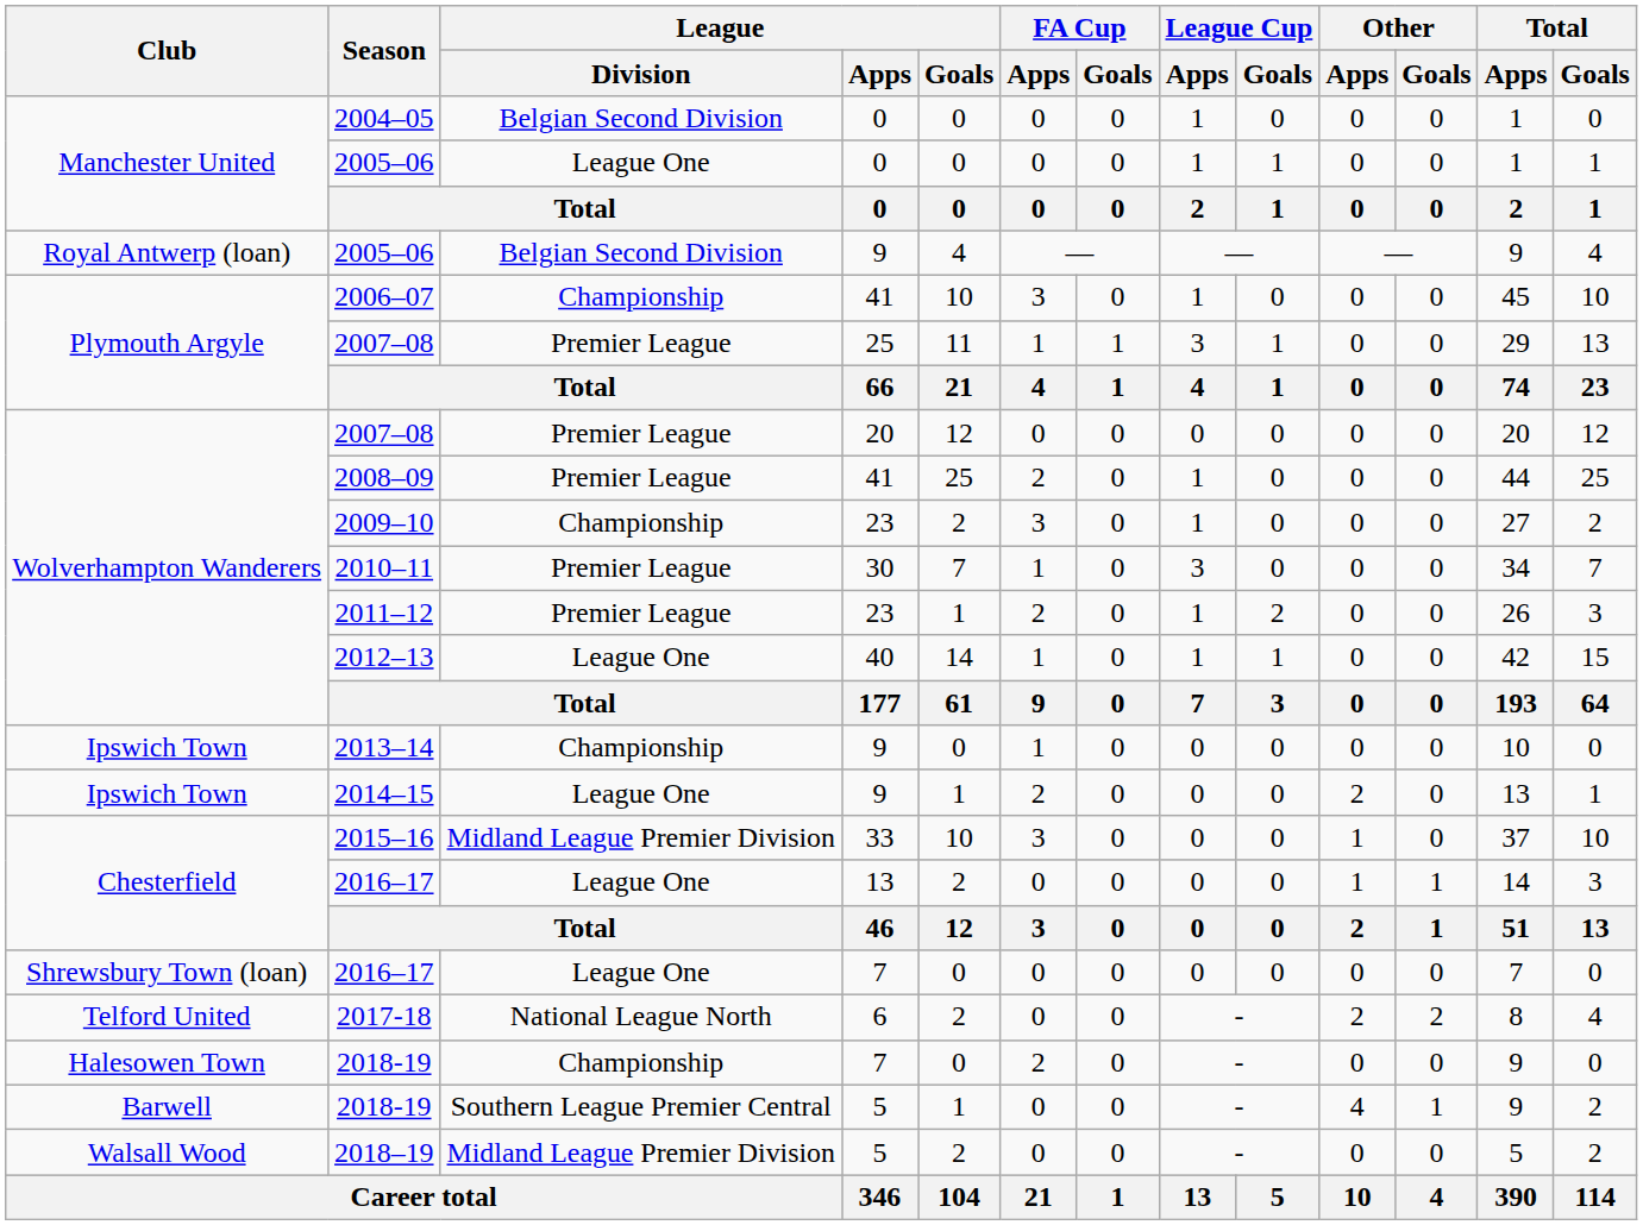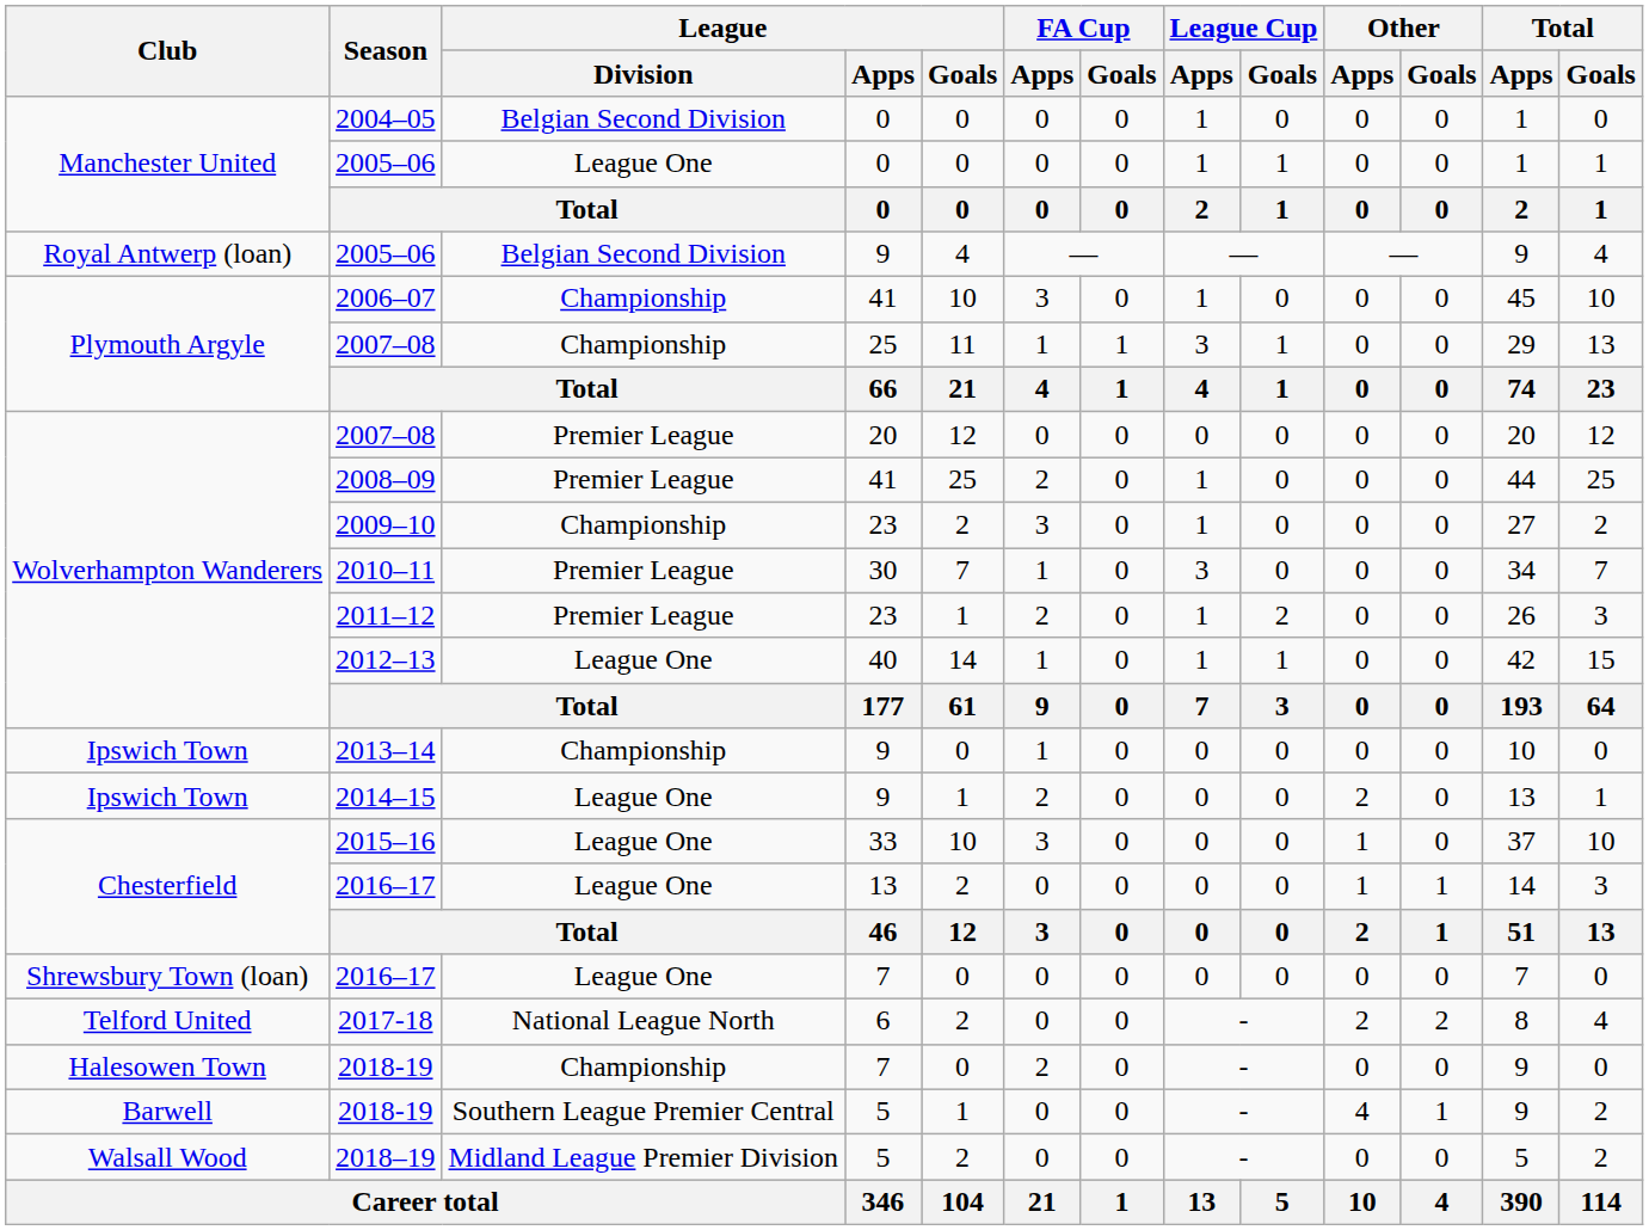 <table class="wikitable" style="text-align:center">
 <tr>
 <th rowspan="2">Club</th>
 <th rowspan="2">Season</th>
 <th colspan="3">League</th>
 <th colspan="2"><a href='#'>FA Cup</a></th>
 <th colspan="2"><a href='#'>League Cup</a></th>
 <th colspan="2">Other</th>
 <th colspan="2">Total</th>
 </tr>
 <tr>
 <th>Division</th>
 <th>Apps</th>
 <th>Goals</th>
 <th>Apps</th>
 <th>Goals</th>
 <th>Apps</th>
 <th>Goals</th>
 <th>Apps</th>
 <th>Goals</th>
 <th>Apps</th>
 <th>Goals</th>
 </tr>
 <tr>
 <td rowspan="3"><a href='#'>Manchester United</a></td>
 <td><a href='#'>2004–05</a></td>
 <td><a href='#'>Belgian Second Division</a></td>
 <td>0</td>
 <td>0</td>
 <td>0</td>
 <td>0</td>
 <td>1</td>
 <td>0</td>
 <td>0</td>
 <td>0</td>
 <td>1</td>
 <td>0</td>
 </tr>
 <tr>
 <td><a href='#'>2005–06</a></td>
 <td>League One</td>
 <td>0</td>
 <td>0</td>
 <td>0</td>
 <td>0</td>
 <td>1</td>
 <td>1</td>
 <td>0</td>
 <td>0</td>
 <td>1</td>
 <td>1</td>
 </tr>
 <tr>
 <th colspan="2">Total</th>
 <th>0</th>
 <th>0</th>
 <th>0</th>
 <th>0</th>
 <th>2</th>
 <th>1</th>
 <th>0</th>
 <th>0</th>
 <th>2</th>
 <th>1</th>
 </tr>
 <tr>
 <td><a href='#'>Royal Antwerp</a> (loan)</td>
 <td><a href='#'>2005–06</a></td>
 <td><a href='#'>Belgian Second Division</a></td>
 <td>9</td>
 <td>4</td>
 <td colspan="2">—</td>
 <td colspan="2">—</td>
 <td colspan="2">—</td>
 <td>9</td>
 <td>4</td>
 </tr>
 <tr>
 <td rowspan="3"><a href='#'>Plymouth Argyle</a></td>
 <td><a href='#'>2006–07</a></td>
 <td><a href='#'>Championship</a></td>
 <td>41</td>
 <td>10</td>
 <td>3</td>
 <td>0</td>
 <td>1</td>
 <td>0</td>
 <td>0</td>
 <td>0</td>
 <td>45</td>
 <td>10</td>
 </tr>
 <tr>
 <td><a href='#'>2007–08</a></td>
-<td>Premier League</td>
+<td>Championship</td>
 <td>25</td>
 <td>11</td>
 <td>1</td>
 <td>1</td>
 <td>3</td>
 <td>1</td>
 <td>0</td>
 <td>0</td>
 <td>29</td>
 <td>13</td>
 </tr>
 <tr>
 <th colspan="2">Total</th>
 <th>66</th>
 <th>21</th>
 <th>4</th>
 <th>1</th>
 <th>4</th>
 <th>1</th>
 <th>0</th>
 <th>0</th>
 <th>74</th>
 <th>23</th>
 </tr>
 <tr>
 <td rowspan="7"><a href='#'>Wolverhampton Wanderers</a></td>
 <td><a href='#'>2007–08</a></td>
 <td>Premier League</td>
 <td>20</td>
 <td>12</td>
 <td>0</td>
 <td>0</td>
 <td>0</td>
 <td>0</td>
 <td>0</td>
 <td>0</td>
 <td>20</td>
 <td>12</td>
 </tr>
 <tr>
 <td><a href='#'>2008–09</a></td>
 <td>Premier League</td>
 <td>41</td>
 <td>25</td>
 <td>2</td>
 <td>0</td>
 <td>1</td>
 <td>0</td>
 <td>0</td>
 <td>0</td>
 <td>44</td>
 <td>25</td>
 </tr>
 <tr>
 <td><a href='#'>2009–10</a></td>
 <td>Championship</td>
 <td>23</td>
 <td>2</td>
 <td>3</td>
 <td>0</td>
 <td>1</td>
 <td>0</td>
 <td>0</td>
 <td>0</td>
 <td>27</td>
 <td>2</td>
 </tr>
 <tr>
 <td><a href='#'>2010–11</a></td>
 <td>Premier League</td>
 <td>30</td>
 <td>7</td>
 <td>1</td>
 <td>0</td>
 <td>3</td>
 <td>0</td>
 <td>0</td>
 <td>0</td>
 <td>34</td>
 <td>7</td>
 </tr>
 <tr>
 <td><a href='#'>2011–12</a></td>
 <td>Premier League</td>
 <td>23</td>
 <td>1</td>
 <td>2</td>
 <td>0</td>
 <td>1</td>
 <td>2</td>
 <td>0</td>
 <td>0</td>
 <td>26</td>
 <td>3</td>
 </tr>
 <tr>
 <td><a href='#'>2012–13</a></td>
 <td>League One</td>
 <td>40</td>
 <td>14</td>
 <td>1</td>
 <td>0</td>
 <td>1</td>
 <td>1</td>
 <td>0</td>
 <td>0</td>
 <td>42</td>
 <td>15</td>
 </tr>
 <tr>
 <th colspan="2">Total</th>
 <th>177</th>
 <th>61</th>
 <th>9</th>
 <th>0</th>
 <th>7</th>
 <th>3</th>
 <th>0</th>
 <th>0</th>
 <th>193</th>
 <th>64</th>
 </tr>
 <tr>
 <td><a href='#'>Ipswich Town</a></td>
 <td><a href='#'>2013–14</a></td>
 <td>Championship</td>
 <td>9</td>
 <td>0</td>
 <td>1</td>
 <td>0</td>
 <td>0</td>
 <td>0</td>
 <td>0</td>
 <td>0</td>
 <td>10</td>
 <td>0</td>
 </tr>
 <tr>
 <td><a href='#'>Ipswich Town</a></td>
 <td><a href='#'>2014–15</a></td>
 <td>League One</td>
 <td>9</td>
 <td>1</td>
 <td>2</td>
 <td>0</td>
 <td>0</td>
 <td>0</td>
 <td>2</td>
 <td>0</td>
 <td>13</td>
 <td>1</td>
 </tr>
 <tr>
 <td rowspan="3"><a href='#'>Chesterfield</a></td>
 <td><a href='#'>2015–16</a></td>
-<td><a href='#'>Midland League</a> Premier Division</td>
+<td>League One</td>
 <td>33</td>
 <td>10</td>
 <td>3</td>
 <td>0</td>
 <td>0</td>
 <td>0</td>
 <td>1</td>
 <td>0</td>
 <td>37</td>
 <td>10</td>
 </tr>
 <tr>
 <td><a href='#'>2016–17</a></td>
 <td>League One</td>
 <td>13</td>
 <td>2</td>
 <td>0</td>
 <td>0</td>
 <td>0</td>
 <td>0</td>
 <td>1</td>
 <td>1</td>
 <td>14</td>
 <td>3</td>
 </tr>
 <tr>
 <th colspan="2">Total</th>
 <th>46</th>
 <th>12</th>
 <th>3</th>
 <th>0</th>
 <th>0</th>
 <th>0</th>
 <th>2</th>
 <th>1</th>
 <th>51</th>
 <th>13</th>
 </tr>
 <tr>
 <td><a href='#'>Shrewsbury Town</a> (loan)</td>
 <td><a href='#'>2016–17</a></td>
 <td>League One</td>
 <td>7</td>
 <td>0</td>
 <td>0</td>
 <td>0</td>
 <td>0</td>
 <td>0</td>
 <td>0</td>
 <td>0</td>
 <td>7</td>
 <td>0</td>
 </tr>
 <tr>
 <td><a href='#'>Telford United</a></td>
 <td><a href='#'>2017-18</a></td>
 <td>National League North</td>
 <td>6</td>
 <td>2</td>
 <td>0</td>
 <td>0</td>
 <td colspan="2">-</td>
 <td>2</td>
 <td>2</td>
 <td>8</td>
 <td>4</td>
 </tr>
 <tr>
 <td><a href='#'>Halesowen Town</a></td>
 <td><a href='#'>2018-19</a></td>
 <td>Championship</td>
 <td>7</td>
 <td>0</td>
 <td>2</td>
 <td>0</td>
 <td colspan="2">-</td>
 <td>0</td>
 <td>0</td>
 <td>9</td>
 <td>0</td>
 </tr>
 <tr>
 <td><a href='#'>Barwell</a></td>
 <td><a href='#'>2018-19</a></td>
 <td>Southern League Premier Central</td>
 <td>5</td>
 <td>1</td>
 <td>0</td>
 <td>0</td>
 <td colspan="2">-</td>
 <td>4</td>
 <td>1</td>
 <td>9</td>
 <td>2</td>
 </tr>
 <tr>
 <td><a href='#'>Walsall Wood</a></td>
 <td><a href='#'>2018–19</a></td>
 <td><a href='#'>Midland League</a> Premier Division</td>
 <td>5</td>
 <td>2</td>
 <td>0</td>
 <td>0</td>
 <td colspan="2">-</td>
 <td>0</td>
 <td>0</td>
 <td>5</td>
 <td>2</td>
 </tr>
 <tr>
 <th colspan="3">Career total</th>
 <th>346</th>
 <th>104</th>
 <th>21</th>
 <th>1</th>
 <th>13</th>
 <th>5</th>
 <th>10</th>
 <th>4</th>
 <th>390</th>
 <th>114</th>
 </tr>
 </table>
